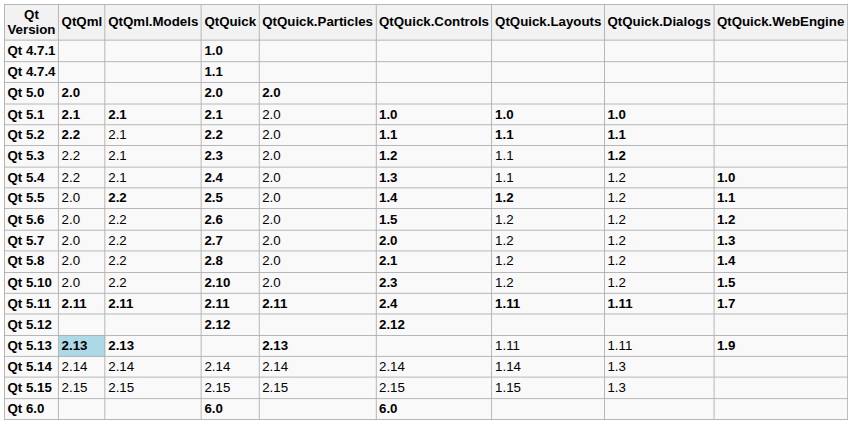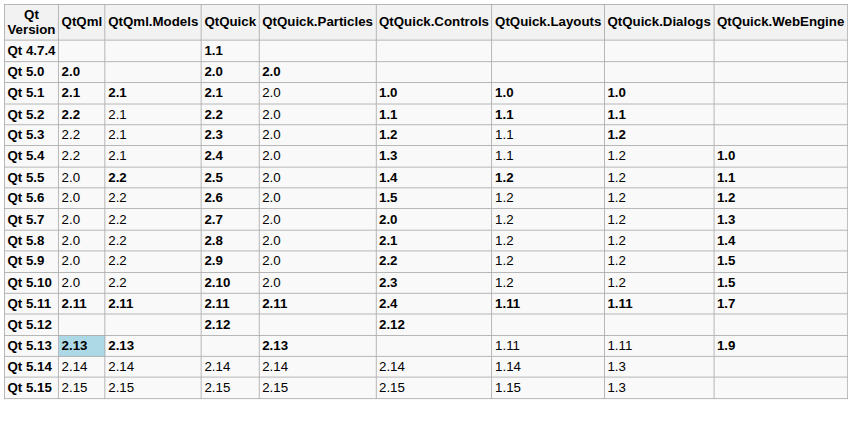 <table class="wikitable">
 <tr>
 <th>Qt Version</th>
 <th>QtQml</th>
 <th>QtQml.Models</th>
 <th>QtQuick</th>
 <th>QtQuick.Particles</th>
 <th>QtQuick.Controls</th>
 <th>QtQuick.Layouts</th>
 <th>QtQuick.Dialogs</th>
 <th>QtQuick.WebEngine</th>
-</tr>
-<tr>
-<td><strong>Qt 4.7.1</strong></td>
-<td></td>
-<td></td>
-<td><strong>1.0</strong></td>
-<td></td>
-<td></td>
-<td></td>
-<td></td>
-<td></td>
 </tr>
 <tr>
 <td><strong>Qt 4.7.4</strong></td>
 <td></td>
 <td></td>
 <td><strong>1.1</strong></td>
 <td></td>
 <td></td>
 <td></td>
 <td></td>
 <td></td>
 </tr>
 <tr>
 <td><strong>Qt 5.0</strong></td>
 <td><strong>2.0</strong></td>
 <td></td>
 <td><strong>2.0</strong></td>
 <td><strong>2.0</strong></td>
 <td></td>
 <td></td>
 <td></td>
 <td></td>
 </tr>
 <tr>
 <td><strong>Qt 5.1</strong></td>
 <td><strong>2.1</strong></td>
 <td><strong>2.1</strong></td>
 <td><strong>2.1</strong></td>
 <td>2.0</td>
 <td><strong>1.0</strong></td>
 <td><strong>1.0</strong></td>
 <td><strong>1.0</strong></td>
 <td></td>
 </tr>
 <tr>
 <td><strong>Qt 5.2</strong></td>
 <td><strong>2.2</strong></td>
 <td>2.1</td>
 <td><strong>2.2</strong></td>
 <td>2.0</td>
 <td><strong>1.1</strong></td>
 <td><strong>1.1</strong></td>
 <td><strong>1.1</strong></td>
 <td></td>
 </tr>
 <tr>
 <td><strong>Qt 5.3</strong></td>
 <td>2.2</td>
 <td>2.1</td>
 <td><strong>2.3</strong></td>
 <td>2.0</td>
 <td><strong>1.2</strong></td>
 <td>1.1</td>
 <td><strong>1.2</strong></td>
 <td></td>
 </tr>
 <tr>
 <td><strong>Qt 5.4</strong></td>
 <td>2.2</td>
 <td>2.1</td>
 <td><strong>2.4</strong></td>
 <td>2.0</td>
 <td><strong>1.3</strong></td>
 <td>1.1</td>
 <td>1.2</td>
 <td><strong>1.0</strong></td>
 </tr>
 <tr>
 <td><strong>Qt 5.5</strong></td>
 <td>2.0</td>
 <td><strong>2.2</strong></td>
 <td><strong>2.5</strong></td>
 <td>2.0</td>
 <td><strong>1.4</strong></td>
 <td><strong>1.2</strong></td>
 <td>1.2</td>
 <td><strong>1.1</strong></td>
 </tr>
 <tr>
 <td><strong>Qt 5.6</strong></td>
 <td>2.0</td>
 <td>2.2</td>
 <td><strong>2.6</strong></td>
 <td>2.0</td>
 <td><strong>1.5</strong></td>
 <td>1.2</td>
 <td>1.2</td>
 <td><strong>1.2</strong></td>
 </tr>
 <tr>
 <td><strong>Qt 5.7</strong></td>
 <td>2.0</td>
 <td>2.2</td>
 <td><strong>2.7</strong></td>
 <td>2.0</td>
 <td><strong>2.0</strong></td>
 <td>1.2</td>
 <td>1.2</td>
 <td><strong>1.3</strong></td>
 </tr>
 <tr>
 <td><strong>Qt 5.8</strong></td>
 <td>2.0</td>
 <td>2.2</td>
 <td><strong>2.8</strong></td>
 <td>2.0</td>
 <td><strong>2.1</strong></td>
 <td>1.2</td>
 <td>1.2</td>
 <td><strong>1.4</strong></td>
 </tr>
 <tr>
+<td><strong>Qt 5.9</strong></td>
+<td>2.0</td>
+<td>2.2</td>
+<td><strong>2.9</strong></td>
+<td>2.0</td>
+<td><strong>2.2</strong></td>
+<td>1.2</td>
+<td>1.2</td>
+<td><strong>1.5</strong></td>
+</tr>
+<tr>
 <td><strong>Qt 5.10</strong></td>
 <td>2.0</td>
 <td>2.2</td>
 <td><strong>2.10</strong></td>
 <td>2.0</td>
 <td><strong>2.3</strong></td>
 <td>1.2</td>
 <td>1.2</td>
 <td><strong>1.5</strong></td>
 </tr>
 <tr>
 <td><strong>Qt 5.11</strong></td>
 <td><strong>2.11</strong></td>
 <td><strong>2.11</strong></td>
 <td><strong>2.11</strong></td>
 <td><strong>2.11</strong></td>
 <td><strong>2.4</strong></td>
 <td><strong>1.11</strong></td>
 <td><strong>1.11</strong></td>
 <td><strong>1.7</strong></td>
 </tr>
 <tr>
 <td><strong>Qt 5.12</strong></td>
 <td></td>
 <td></td>
 <td><strong>2.12</strong></td>
 <td></td>
 <td><strong>2.12</strong></td>
 <td></td>
 <td></td>
 <td></td>
 </tr>
 <tr>
 <td><strong>Qt 5.13</strong></td>
 <td style="background: lightblue;"><strong>2.13</strong></td>
 <td><strong>2.13</strong></td>
 <td></td>
 <td><strong>2.13</strong></td>
 <td></td>
 <td>1.11</td>
 <td>1.11</td>
 <td><strong>1.9</strong></td>
 </tr>
 <tr>
 <td><strong>Qt 5.14</strong></td>
 <td>2.14</td>
 <td>2.14</td>
 <td>2.14</td>
 <td>2.14</td>
 <td>2.14</td>
 <td>1.14</td>
 <td>1.3</td>
 <td></td>
 </tr>
 <tr>
 <td><strong>Qt 5.15</strong></td>
 <td>2.15</td>
 <td>2.15</td>
 <td>2.15</td>
 <td>2.15</td>
 <td>2.15</td>
 <td>1.15</td>
 <td>1.3</td>
 <td></td>
 </tr>
-<tr>
-<td><strong>Qt 6.0</strong></td>
-<td></td>
-<td></td>
-<td><strong>6.0</strong></td>
-<td></td>
-<td><strong>6.0</strong></td>
-<td></td>
-<td></td>
-<td></td>
-</tr>
 </table>
